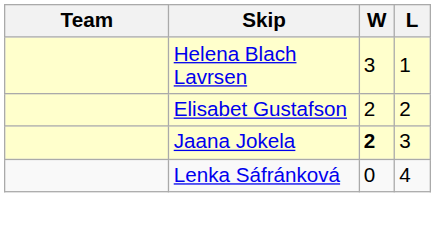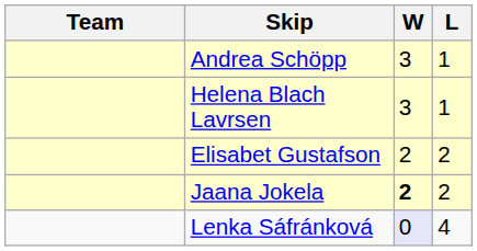 <table class="wikitable">
 <tr>
 <th width="120">Team</th>
 <th width="140">Skip</th>
 <th width="20">W</th>
 <th width="20">L</th>
+</tr>
+<tr bgcolor="#ffffcc">
+<td></td>
+<td><a href='#'>Andrea Schöpp</a></td>
+<td>3</td>
+<td>1</td>
 </tr>
 <tr bgcolor="#ffffcc">
 <td></td>
 <td><a href='#'>Helena Blach Lavrsen</a></td>
 <td>3</td>
 <td>1</td>
 </tr>
 <tr bgcolor="#ffffcc">
 <td></td>
 <td><a href='#'>Elisabet Gustafson</a></td>
 <td>2</td>
 <td>2</td>
 </tr>
 <tr bgcolor="#ffffcc">
 <td></td>
 <td><a href='#'>Jaana Jokela</a></td>
 <td><strong>2</strong></td>
-<td>3</td>
+<td>2</td>
 </tr>
 <tr>
 <td></td>
 <td><a href='#'>Lenka Sáfránková</a></td>
-<td>0</td>
+<td style="background: lavender;">0</td>
 <td>4</td>
 </tr>
 </table>
